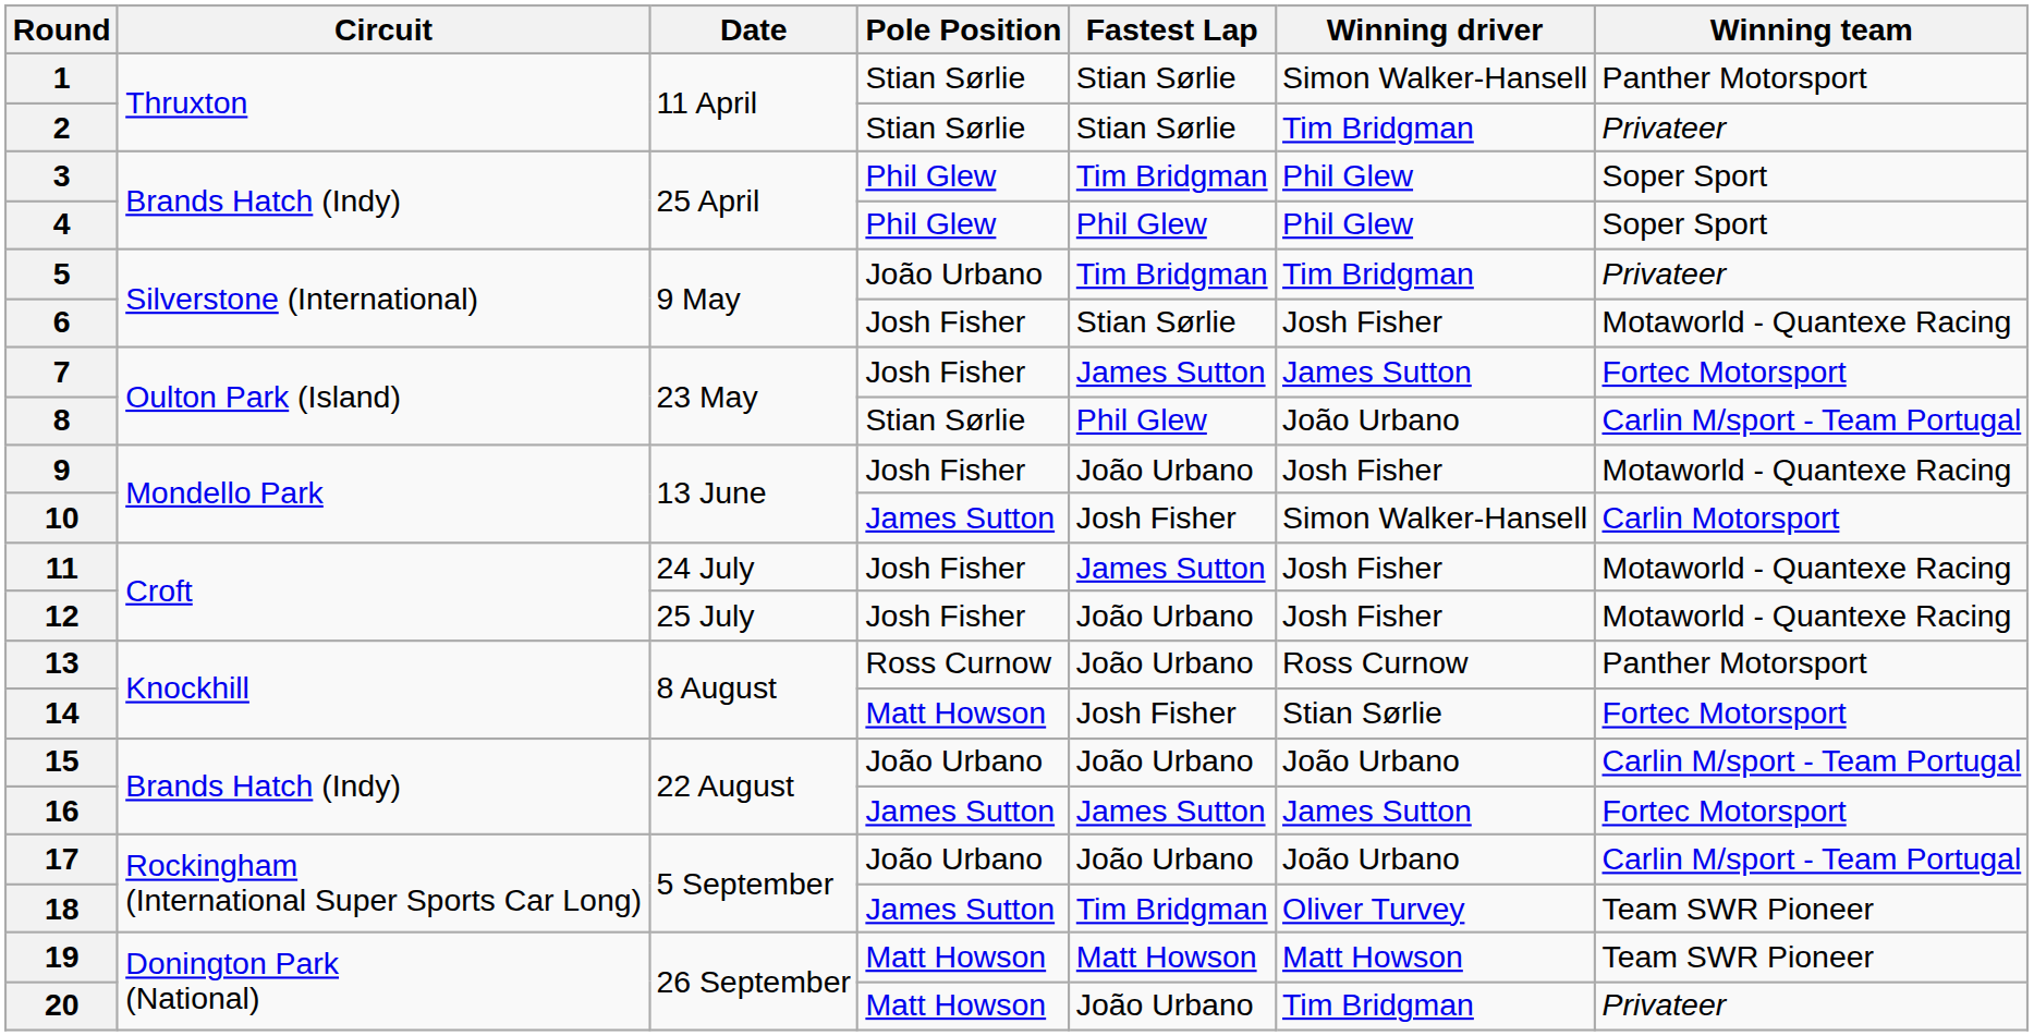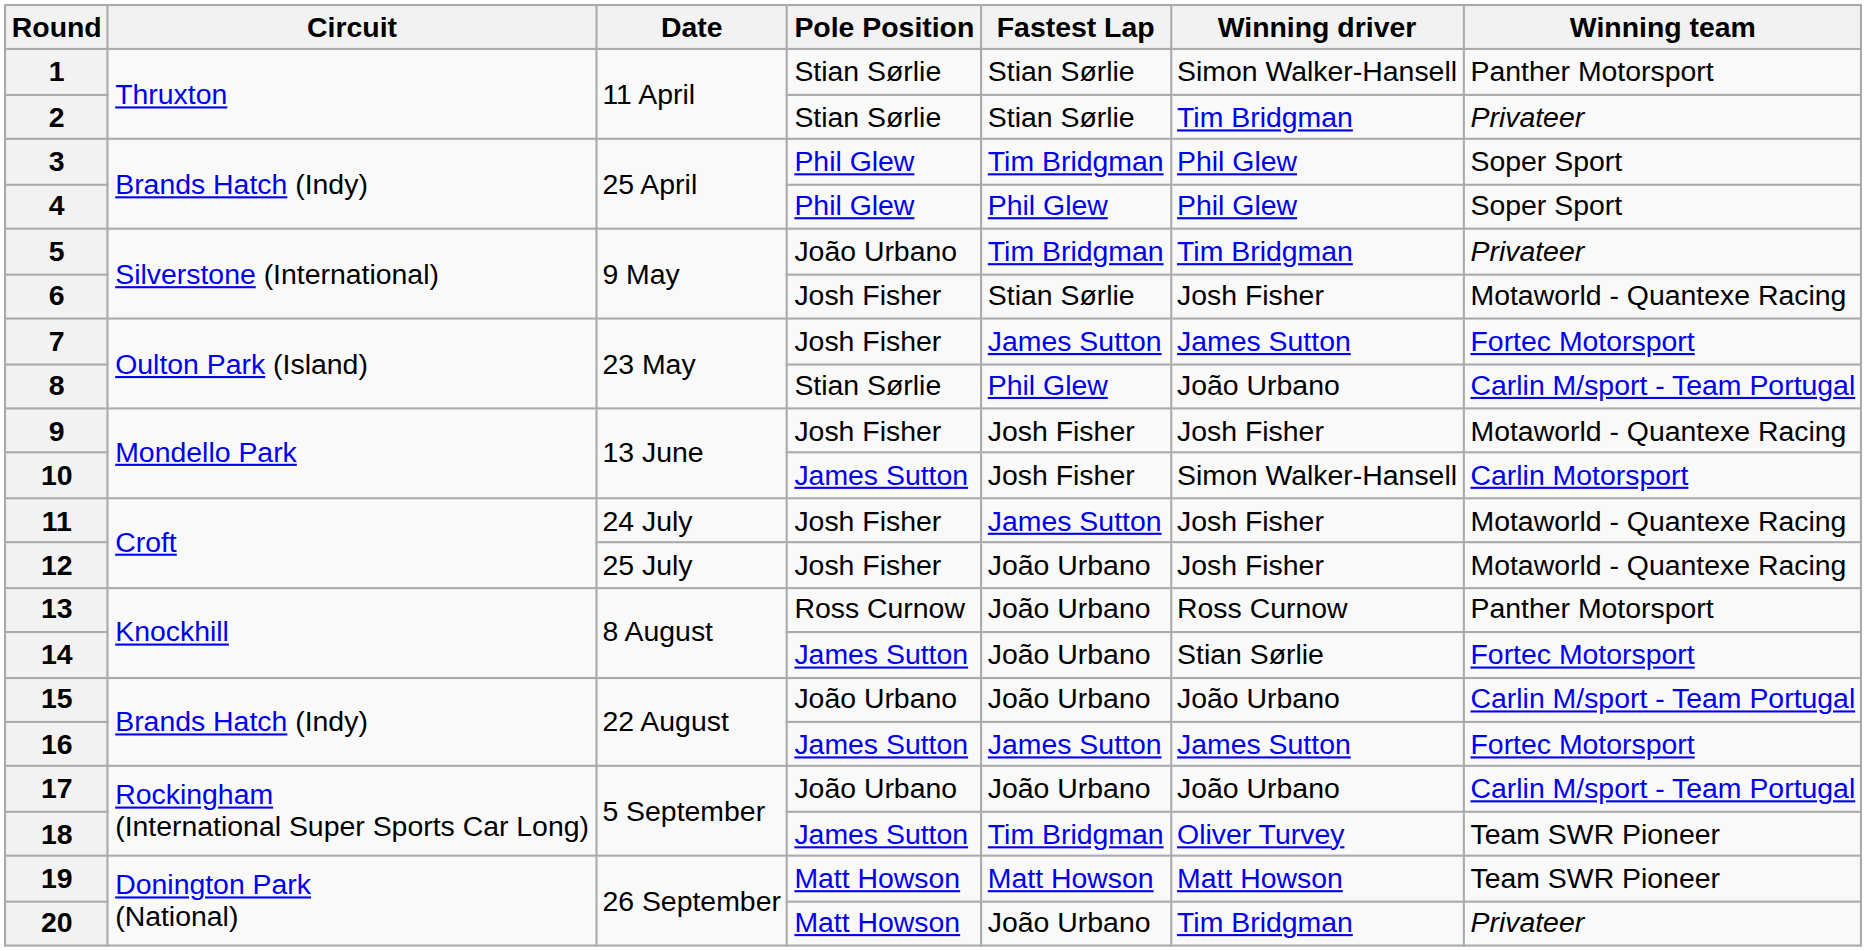 <table class="wikitable" style="font-size: 85%;">
 <tr>
 <th>Round</th>
 <th>Circuit</th>
 <th>Date</th>
 <th>Pole Position</th>
 <th>Fastest Lap</th>
 <th>Winning driver</th>
 <th>Winning team</th>
 </tr>
 <tr>
 <th>1</th>
 <td rowspan=2><a href='#'>Thruxton</a></td>
 <td rowspan=2>11 April</td>
 <td> Stian Sørlie</td>
 <td> Stian Sørlie</td>
 <td nowrap> Simon Walker-Hansell</td>
 <td>Panther Motorsport</td>
 </tr>
 <tr>
 <th>2</th>
 <td> Stian Sørlie</td>
 <td> Stian Sørlie</td>
 <td> <a href='#'>Tim Bridgman</a></td>
 <td><em>Privateer</em></td>
 </tr>
 <tr>
 <th>3</th>
 <td rowspan=2><a href='#'>Brands Hatch</a> (Indy)</td>
 <td rowspan=2>25 April</td>
 <td> <a href='#'>Phil Glew</a></td>
 <td> <a href='#'>Tim Bridgman</a></td>
 <td> <a href='#'>Phil Glew</a></td>
 <td>Soper Sport</td>
 </tr>
 <tr>
 <th>4</th>
 <td> <a href='#'>Phil Glew</a></td>
 <td> <a href='#'>Phil Glew</a></td>
 <td> <a href='#'>Phil Glew</a></td>
 <td>Soper Sport</td>
 </tr>
 <tr>
 <th>5</th>
 <td rowspan=2><a href='#'>Silverstone</a> (International)</td>
 <td rowspan=2>9 May</td>
 <td> João Urbano</td>
 <td nowrap> <a href='#'>Tim Bridgman</a></td>
 <td nowrap> <a href='#'>Tim Bridgman</a></td>
 <td><em>Privateer</em></td>
 </tr>
 <tr>
 <th>6</th>
 <td> Josh Fisher</td>
 <td> Stian Sørlie</td>
 <td> Josh Fisher</td>
 <td>Motaworld - Quantexe Racing</td>
 </tr>
 <tr>
 <th>7</th>
 <td rowspan=2><a href='#'>Oulton Park</a> (Island)</td>
 <td rowspan=2>23 May</td>
 <td> Josh Fisher</td>
 <td> <a href='#'>James Sutton</a></td>
 <td> <a href='#'>James Sutton</a></td>
 <td><a href='#'>Fortec Motorsport</a></td>
 </tr>
 <tr>
 <th>8</th>
 <td> Stian Sørlie</td>
 <td> <a href='#'>Phil Glew</a></td>
 <td> João Urbano</td>
 <td><a href='#'>Carlin M/sport - Team Portugal</a></td>
 </tr>
 <tr>
 <th>9</th>
 <td rowspan=2><a href='#'>Mondello Park</a></td>
 <td rowspan=2>13 June</td>
 <td> Josh Fisher</td>
-<td> João Urbano</td>
+<td> Josh Fisher</td>
 <td> Josh Fisher</td>
 <td>Motaworld - Quantexe Racing</td>
 </tr>
 <tr>
 <th>10</th>
 <td> <a href='#'>James Sutton</a></td>
 <td> Josh Fisher</td>
 <td> Simon Walker-Hansell</td>
 <td><a href='#'>Carlin Motorsport</a></td>
 </tr>
 <tr>
 <th>11</th>
 <td rowspan=2><a href='#'>Croft</a></td>
 <td>24 July</td>
 <td> Josh Fisher</td>
 <td> <a href='#'>James Sutton</a></td>
 <td> Josh Fisher</td>
 <td>Motaworld - Quantexe Racing</td>
 </tr>
 <tr>
 <th>12</th>
 <td>25 July</td>
 <td> Josh Fisher</td>
 <td> João Urbano</td>
 <td> Josh Fisher</td>
 <td>Motaworld - Quantexe Racing</td>
 </tr>
 <tr>
 <th>13</th>
 <td rowspan=2><a href='#'>Knockhill</a></td>
 <td rowspan=2>8 August</td>
 <td> Ross Curnow</td>
 <td> João Urbano</td>
 <td> Ross Curnow</td>
 <td>Panther Motorsport</td>
 </tr>
 <tr>
 <th>14</th>
-<td> <a href='#'>Matt Howson</a></td>
-<td> Josh Fisher</td>
+<td> <a href='#'>James Sutton</a></td>
+<td> João Urbano</td>
 <td> Stian Sørlie</td>
 <td><a href='#'>Fortec Motorsport</a></td>
 </tr>
 <tr>
 <th>15</th>
 <td rowspan=2><a href='#'>Brands Hatch</a> (Indy)</td>
 <td rowspan=2>22 August</td>
 <td> João Urbano</td>
 <td> João Urbano</td>
 <td> João Urbano</td>
 <td nowrap><a href='#'>Carlin M/sport - Team Portugal</a></td>
 </tr>
 <tr>
 <th>16</th>
 <td> <a href='#'>James Sutton</a></td>
 <td> <a href='#'>James Sutton</a></td>
 <td> <a href='#'>James Sutton</a></td>
 <td><a href='#'>Fortec Motorsport</a></td>
 </tr>
 <tr>
 <th>17</th>
 <td rowspan=2 nowrap><a href='#'>Rockingham</a><br>(International Super Sports Car Long)</td>
 <td rowspan=2>5 September</td>
 <td> João Urbano</td>
 <td> João Urbano</td>
 <td> João Urbano</td>
 <td><a href='#'>Carlin M/sport - Team Portugal</a></td>
 </tr>
 <tr>
 <th>18</th>
 <td> <a href='#'>James Sutton</a></td>
 <td> <a href='#'>Tim Bridgman</a></td>
 <td> <a href='#'>Oliver Turvey</a></td>
 <td>Team SWR Pioneer</td>
 </tr>
 <tr>
 <th>19</th>
 <td rowspan=2><a href='#'>Donington Park</a><br>(National)</td>
 <td rowspan=2 nowrap>26 September</td>
 <td> <a href='#'>Matt Howson</a></td>
 <td> <a href='#'>Matt Howson</a></td>
 <td> <a href='#'>Matt Howson</a></td>
 <td>Team SWR Pioneer</td>
 </tr>
 <tr>
 <th>20</th>
 <td> <a href='#'>Matt Howson</a></td>
 <td> João Urbano</td>
 <td> <a href='#'>Tim Bridgman</a></td>
 <td><em>Privateer</em></td>
 </tr>
 </table>
